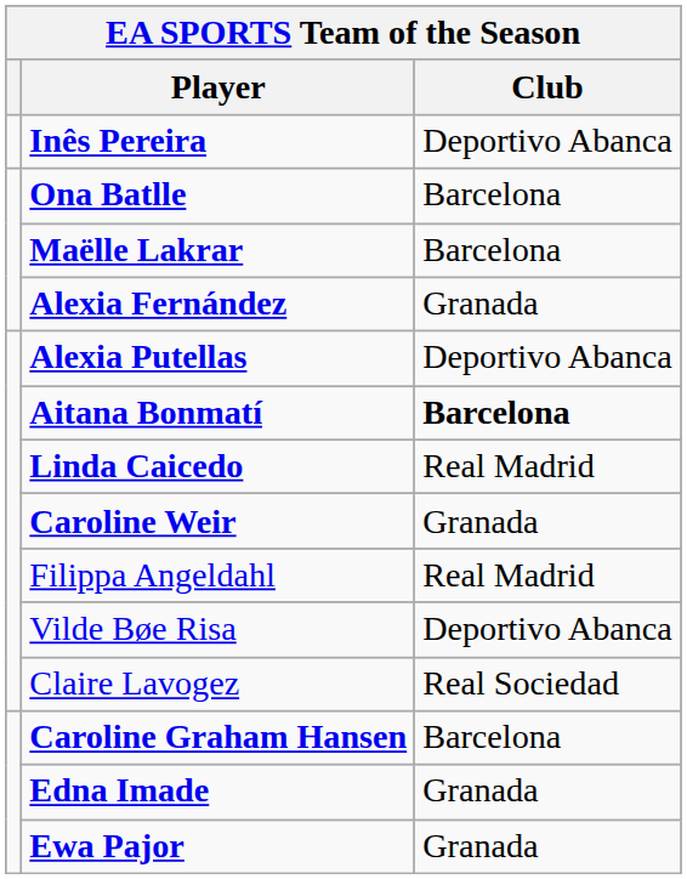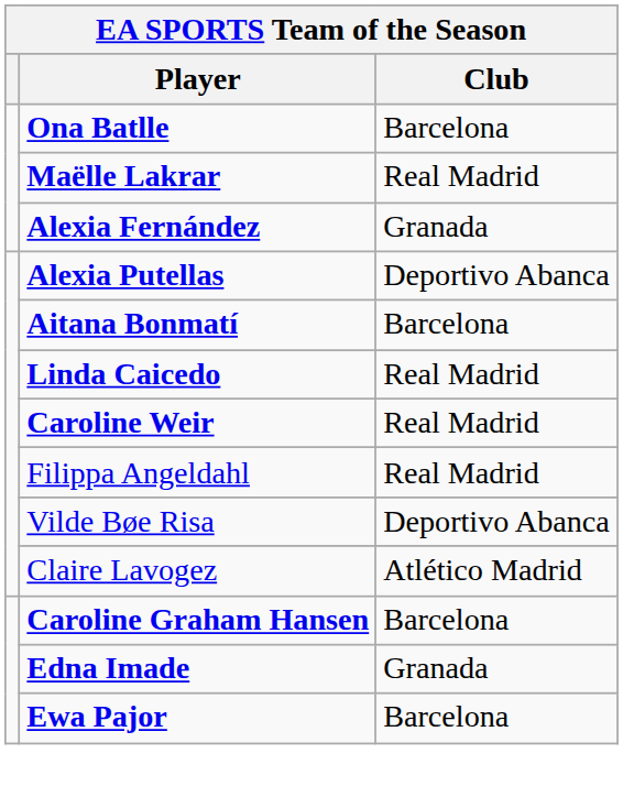 <table class="wikitable" style="text-align:center">
 <tr>
 <th colspan="3"><a href='#'>EA SPORTS</a> Team of the Season</th>
 </tr>
 <tr>
 <th></th>
 <th>Player</th>
 <th>Club</th>
 </tr>
 <tr>
-<td></td>
-<td align=left> <strong><a href='#'>Inês Pereira</a></strong></td>
-<td align=left>Deportivo Abanca</td>
-</tr>
-<tr>
 <td rowspan=3></td>
 <td align=left> <strong><a href='#'>Ona Batlle</a></strong></td>
 <td align=left>Barcelona</td>
 </tr>
 <tr>
 <td align=left> <strong><a href='#'>Maëlle Lakrar</a></strong></td>
-<td align=left>Barcelona</td>
+<td align=left>Real Madrid</td>
 </tr>
 <tr>
 <td align=left> <strong><a href='#'>Alexia Fernández</a></strong></td>
 <td align=left>Granada</td>
 </tr>
 <tr>
 <td rowspan=7></td>
 <td align=left> <strong><a href='#'>Alexia Putellas</a></strong></td>
 <td align=left>Deportivo Abanca</td>
 </tr>
 <tr>
 <td align=left> <strong><a href='#'>Aitana Bonmatí</a></strong></td>
-<td align=left><strong>Barcelona</strong></td>
+<td align=left>Barcelona</td>
 </tr>
 <tr>
 <td align=left> <strong><a href='#'>Linda Caicedo</a></strong></td>
 <td align=left>Real Madrid</td>
 </tr>
 <tr>
 <td align=left> <strong><a href='#'>Caroline Weir</a></strong></td>
-<td align=left>Granada</td>
+<td align=left>Real Madrid</td>
 </tr>
 <tr>
 <td align=left> <a href='#'>Filippa Angeldahl</a></td>
 <td align=left>Real Madrid</td>
 </tr>
 <tr>
 <td align=left> <a href='#'>Vilde Bøe Risa</a></td>
 <td align=left>Deportivo Abanca</td>
 </tr>
 <tr>
 <td align=left> <a href='#'>Claire Lavogez</a></td>
-<td align=left>Real Sociedad</td>
+<td align=left>Atlético Madrid</td>
 </tr>
 <tr>
 <td rowspan=3></td>
 <td align=left> <strong><a href='#'>Caroline Graham Hansen</a></strong></td>
 <td align=left>Barcelona</td>
 </tr>
 <tr>
 <td align=left> <strong><a href='#'>Edna Imade</a></strong></td>
 <td align=left>Granada</td>
 </tr>
 <tr>
 <td align=left> <strong><a href='#'>Ewa Pajor</a></strong></td>
-<td align=left>Granada</td>
+<td align=left>Barcelona</td>
 </tr>
 </table>
